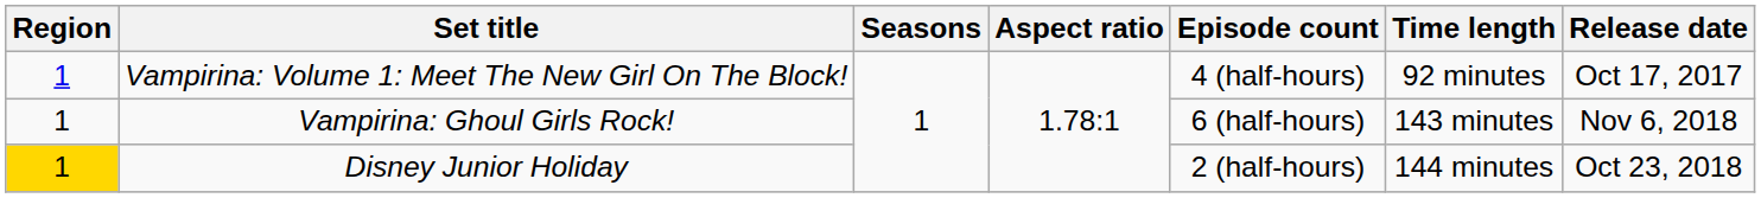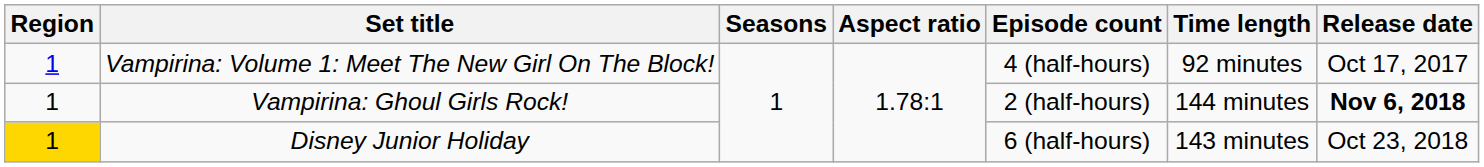 <table class="wikitable" style="text-align: center">
 <tr>
 <th>Region</th>
 <th>Set title</th>
 <th>Seasons</th>
 <th>Aspect ratio</th>
 <th>Episode count</th>
 <th>Time length</th>
 <th>Release date</th>
 </tr>
 <tr>
 <td><a href='#'>1</a></td>
 <td><em>Vampirina: Volume 1: Meet The New Girl On The Block!</em></td>
 <td rowspan="3">1</td>
 <td rowspan="4">1.78:1</td>
 <td>4 (half-hours)</td>
 <td>92 minutes</td>
 <td>Oct 17, 2017</td>
 </tr>
 <tr>
 <td>1</td>
 <td><em>Vampirina: Ghoul Girls Rock!</em></td>
-<td>6 (half-hours)</td>
-<td>143 minutes</td>
-<td>Nov 6, 2018</td>
+<td>2 (half-hours)</td>
+<td>144 minutes</td>
+<td><strong>Nov 6, 2018</strong></td>
 </tr>
 <tr>
 <td style="background: gold;">1</td>
 <td><em>Disney Junior Holiday</em></td>
-<td>2 (half-hours)</td>
-<td>144 minutes</td>
+<td>6 (half-hours)</td>
+<td>143 minutes</td>
 <td>Oct 23, 2018</td>
 </tr>
 </table>
